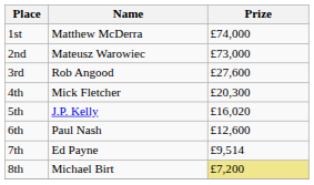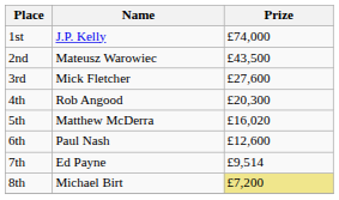 <table class="wikitable">
 <tr>
 <th width="50">Place</th>
 <th width="200">Name</th>
 <th width="125">Prize</th>
 </tr>
 <tr>
 <td>1st</td>
-<td> Matthew McDerra</td>
+<td> <a href='#'>J.P. Kelly</a></td>
 <td>£74,000</td>
 </tr>
 <tr>
 <td>2nd</td>
 <td> Mateusz Warowiec</td>
-<td>£73,000</td>
+<td>£43,500</td>
 </tr>
 <tr>
 <td>3rd</td>
-<td> Rob Angood</td>
+<td> Mick Fletcher</td>
 <td>£27,600</td>
 </tr>
 <tr>
 <td>4th</td>
-<td> Mick Fletcher</td>
+<td> Rob Angood</td>
 <td>£20,300</td>
 </tr>
 <tr>
 <td>5th</td>
-<td> <a href='#'>J.P. Kelly</a></td>
+<td> Matthew McDerra</td>
 <td>£16,020</td>
 </tr>
 <tr>
 <td>6th</td>
 <td> Paul Nash</td>
 <td>£12,600</td>
 </tr>
 <tr>
 <td>7th</td>
 <td> Ed Payne</td>
 <td>£9,514</td>
 </tr>
 <tr>
 <td>8th</td>
 <td> Michael Birt</td>
 <td style="background: khaki;">£7,200</td>
 </tr>
 <tr>
 </tr>
 </table>
